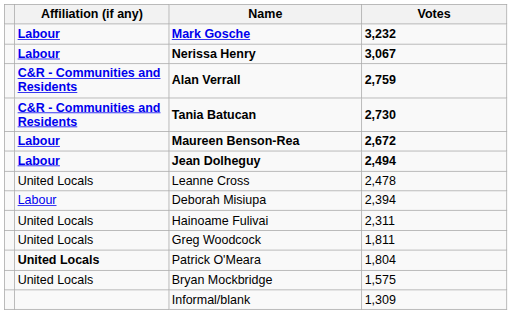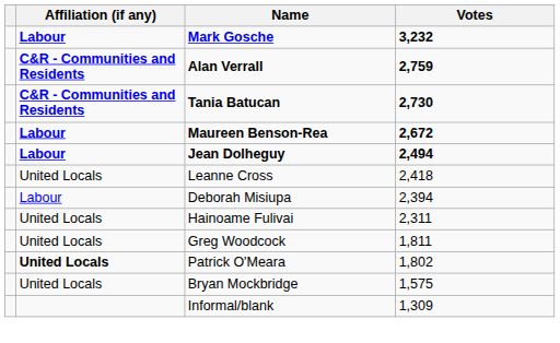 <table class="wikitable" style="width:51%;">
 <tr>
 <th style="width:1%;"></th>
 <th style="width:15%;">Affiliation (if any)</th>
 <th style="width:20%;">Name</th>
 <th style="width:15%;">Votes</th>
 </tr>
 <tr>
 <td bgcolor=></td>
 <td><strong><a href='#'>Labour</a></strong></td>
 <td><strong><a href='#'>Mark Gosche</a></strong></td>
 <td><strong>3,232</strong></td>
-</tr>
-<tr>
-<td bgcolor=></td>
-<td><strong><a href='#'>Labour</a></strong></td>
-<td><strong>Nerissa Henry</strong></td>
-<td><strong>3,067</strong></td>
 </tr>
 <tr>
 <td bgcolor=></td>
 <td><strong><a href='#'>C&R - Communities and Residents</a></strong></td>
 <td><strong>Alan Verrall</strong></td>
 <td><strong>2,759</strong></td>
 </tr>
 <tr>
 <td bgcolor=></td>
 <td><strong><a href='#'>C&R - Communities and Residents</a></strong></td>
 <td><strong>Tania Batucan</strong></td>
 <td><strong>2,730</strong></td>
 </tr>
 <tr>
 <td bgcolor=></td>
 <td><strong><a href='#'>Labour</a></strong></td>
 <td><strong>Maureen Benson-Rea</strong></td>
 <td><strong>2,672</strong></td>
 </tr>
 <tr>
 <td bgcolor=></td>
 <td><strong><a href='#'>Labour</a></strong></td>
 <td><strong>Jean Dolheguy</strong></td>
 <td><strong>2,494</strong></td>
 </tr>
 <tr>
 <td bgcolor=></td>
 <td>United Locals</td>
 <td>Leanne Cross</td>
-<td>2,478</td>
+<td>2,418</td>
 </tr>
 <tr>
 <td bgcolor=></td>
 <td><a href='#'>Labour</a></td>
 <td>Deborah Misiupa</td>
 <td>2,394</td>
 </tr>
 <tr>
 <td bgcolor=></td>
 <td>United Locals</td>
 <td>Hainoame Fulivai</td>
 <td>2,311</td>
 </tr>
 <tr>
 <td bgcolor=></td>
 <td>United Locals</td>
 <td>Greg Woodcock</td>
 <td>1,811</td>
 </tr>
 <tr>
 <td bgcolor=></td>
 <td><strong>United Locals</strong></td>
 <td>Patrick O'Meara</td>
-<td>1,804</td>
+<td>1,802</td>
 </tr>
 <tr>
 <td bgcolor=></td>
 <td>United Locals</td>
 <td>Bryan Mockbridge</td>
 <td>1,575</td>
 </tr>
 <tr>
 <td></td>
 <td></td>
 <td>Informal/blank</td>
 <td>1,309</td>
 </tr>
 </table>
